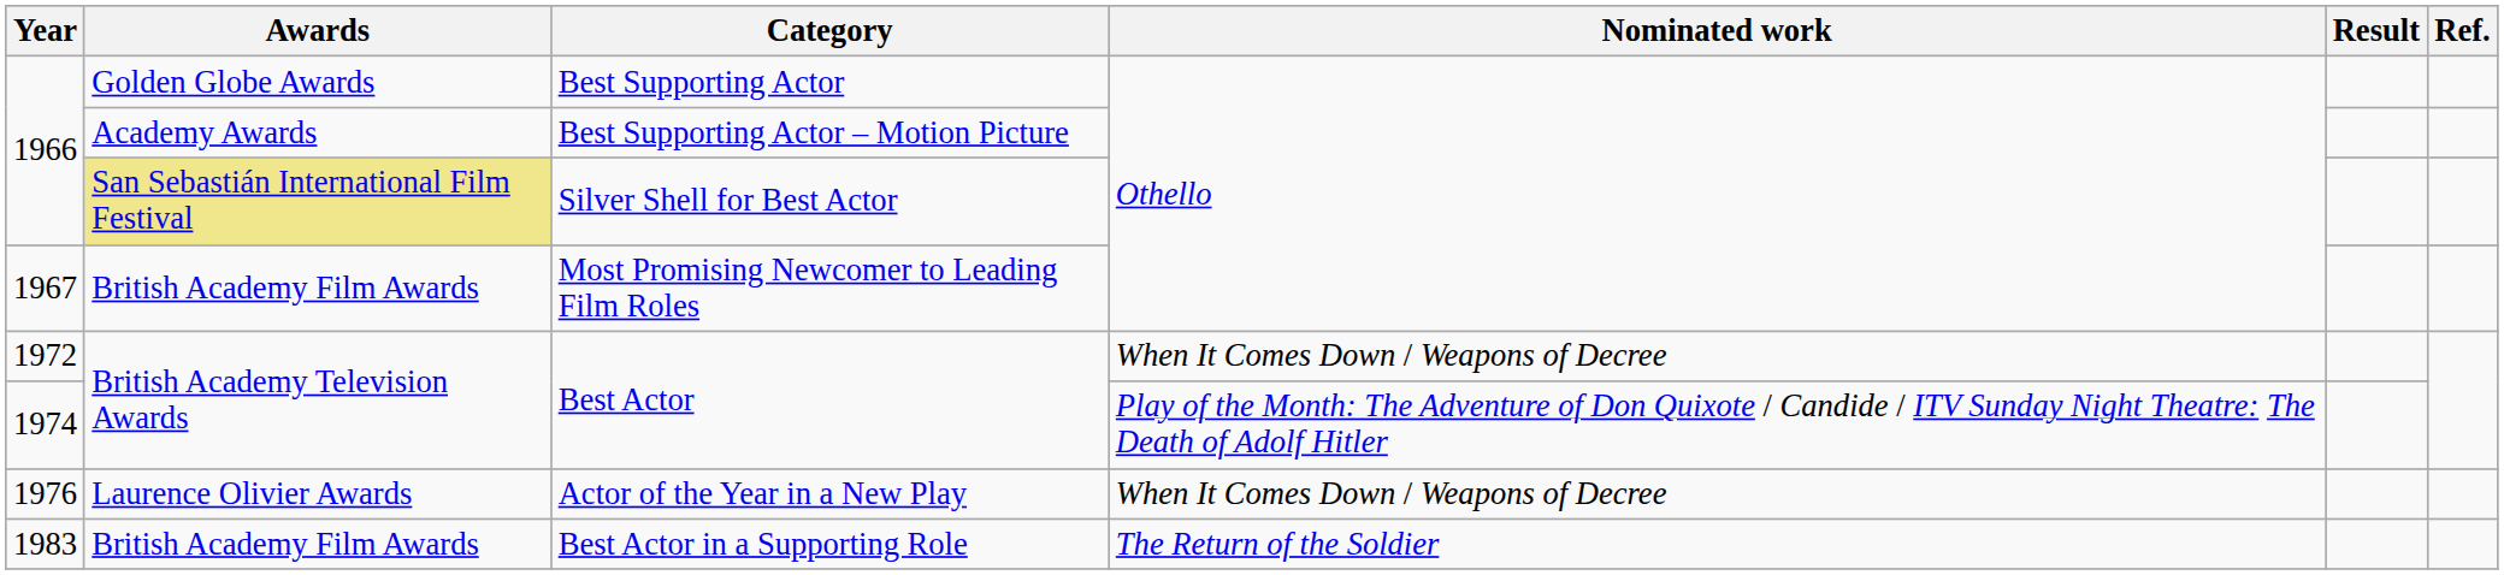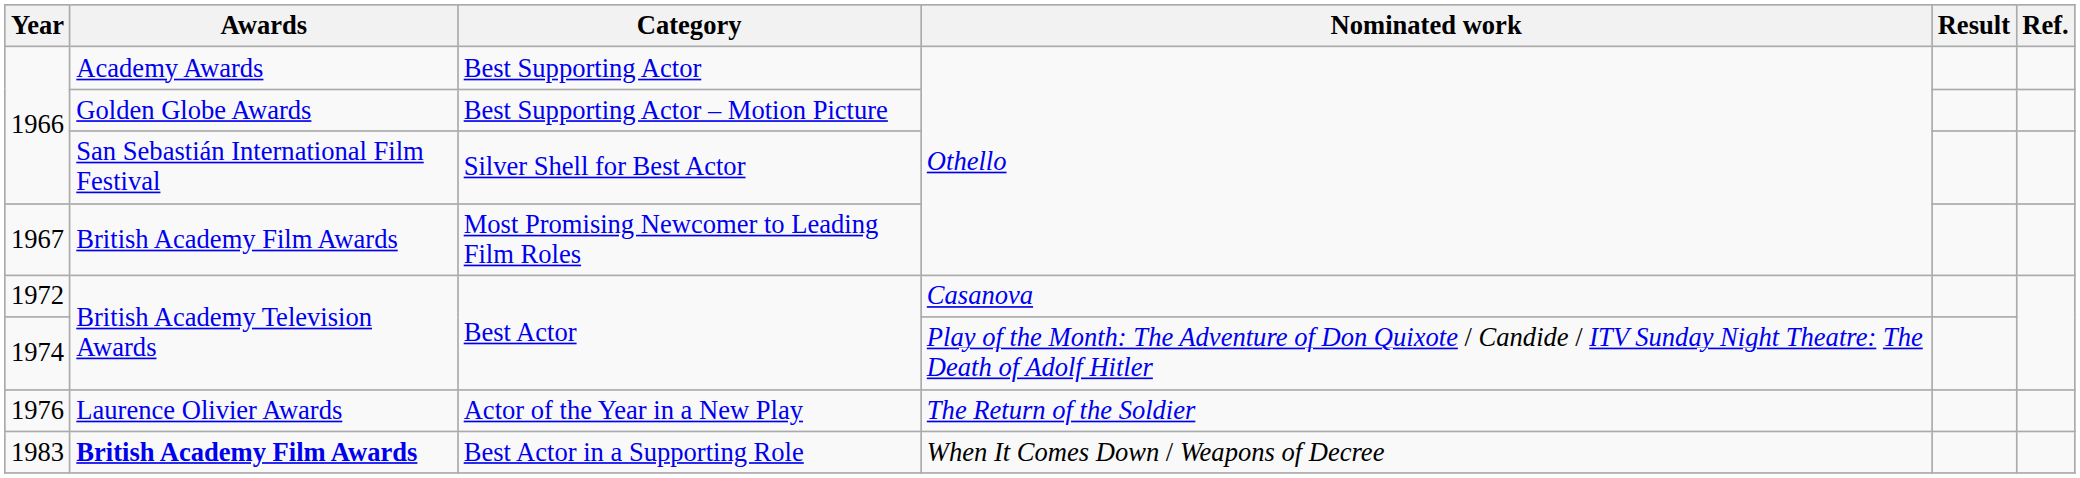 <table class="wikitable">
 <tr>
 <th>Year</th>
 <th>Awards</th>
 <th>Category</th>
 <th>Nominated work</th>
 <th>Result</th>
 <th>Ref.</th>
 </tr>
 <tr>
 <td rowspan="3">1966</td>
-<td><a href='#'>Golden Globe Awards</a></td>
+<td><a href='#'>Academy Awards</a></td>
 <td><a href='#'>Best Supporting Actor</a></td>
 <td rowspan="4"><a href='#'><em>Othello</em></a></td>
 <td></td>
 <td></td>
 </tr>
 <tr>
-<td><a href='#'>Academy Awards</a></td>
+<td><a href='#'>Golden Globe Awards</a></td>
 <td><a href='#'>Best Supporting Actor – Motion Picture</a></td>
 <td></td>
 <td></td>
 </tr>
 <tr>
-<td style="background: khaki;"><a href='#'>San Sebastián International Film Festival</a></td>
+<td><a href='#'>San Sebastián International Film Festival</a></td>
 <td><a href='#'>Silver Shell for Best Actor</a></td>
 <td></td>
 <td></td>
 </tr>
 <tr>
 <td>1967</td>
 <td><a href='#'>British Academy Film Awards</a></td>
 <td><a href='#'>Most Promising Newcomer to Leading Film Roles</a></td>
 <td></td>
 <td></td>
 </tr>
 <tr>
 <td>1972</td>
 <td rowspan="2"><a href='#'>British Academy Television Awards</a></td>
 <td rowspan="2"><a href='#'>Best Actor</a></td>
-<td><em>When It Comes Down</em> / <em>Weapons of Decree</em></td>
+<td><a href='#'><em>Casanova</em></a></td>
 <td></td>
 <td rowspan="2"></td>
 </tr>
 <tr>
 <td>1974</td>
 <td><a href='#'><em>Play of the Month: The Adventure of Don Quixote</em></a> / <em>Candide</em> / <a href='#'><em>ITV Sunday Night Theatre:</em></a> <a href='#'><em>The Death of Adolf Hitler</em></a></td>
 <td></td>
 </tr>
 <tr>
 <td>1976</td>
 <td><a href='#'>Laurence Olivier Awards</a></td>
 <td><a href='#'>Actor of the Year in a New Play</a></td>
-<td><em>When It Comes Down</em> / <em>Weapons of Decree</em></td>
+<td><a href='#'><em>The Return of the Soldier</em></a></td>
 <td></td>
 <td></td>
 </tr>
 <tr>
 <td>1983</td>
-<td><a href='#'>British Academy Film Awards</a></td>
+<td><strong><a href='#'>British Academy Film Awards</a></strong></td>
 <td><a href='#'>Best Actor in a Supporting Role</a></td>
-<td><a href='#'><em>The Return of the Soldier</em></a></td>
+<td><em>When It Comes Down</em> / <em>Weapons of Decree</em></td>
 <td></td>
 <td></td>
 </tr>
 </table>
